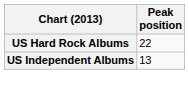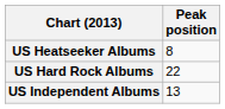 <table class="wikitable plainrowheaders sortable">
 <tr>
 <th scope="col">Chart (2013)</th>
 <th scope="col">Peak<br>position</th>
+</tr>
+<tr>
+<th scope="row">US Heatseeker Albums</th>
+<td>8</td>
 </tr>
 <tr>
 <th scope="row">US Hard Rock Albums</th>
 <td>22</td>
 </tr>
 <tr>
 <th scope="row">US Independent Albums</th>
 <td>13</td>
 </tr>
 </table>
